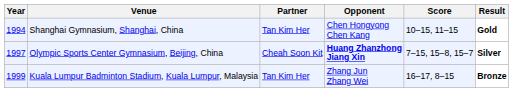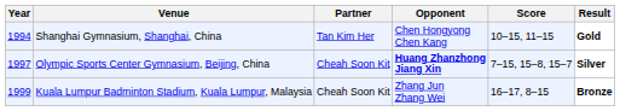 <table class="sortable wikitable" style="font-size: 90%;">
 <tr>
 <th>Year</th>
 <th>Venue</th>
 <th>Partner</th>
 <th>Opponent</th>
 <th>Score</th>
 <th>Result</th>
 </tr>
 <tr style="background:#ECF2FF">
 <td align="center"><a href='#'>1994</a></td>
 <td align="left">Shanghai Gymnasium, <a href='#'>Shanghai</a>, China</td>
 <td align="left"> <a href='#'>Tan Kim Her</a></td>
 <td align="left"> <a href='#'>Chen Hongyong</a> <br>  <a href='#'>Chen Kang</a></td>
 <td align="left">10–15, 11–15</td>
 <td style="text-align:left; background:white"> <strong>Gold</strong></td>
 </tr>
 <tr style="background:#ECF2FF">
 <td align="center"><a href='#'>1997</a></td>
 <td align="left"><a href='#'>Olympic Sports Center Gymnasium</a>, <a href='#'>Beijing</a>, China</td>
 <td align="left"> <a href='#'>Cheah Soon Kit</a></td>
 <td align="left"><strong> <a href='#'>Huang Zhanzhong</a> <br>  <a href='#'>Jiang Xin</a></strong></td>
 <td align="left">7–15, 15–8, 15–7</td>
 <td style="text-align:left; background:white"> <strong>Silver</strong></td>
 </tr>
 <tr style="background:#ECF2FF">
 <td align="center"><a href='#'>1999</a></td>
 <td align="left"><a href='#'>Kuala Lumpur Badminton Stadium</a>, <a href='#'>Kuala Lumpur</a>, Malaysia</td>
-<td align="left"> <a href='#'>Tan Kim Her</a></td>
+<td align="left"> Cheah Soon Kit</td>
 <td align="left"> <a href='#'>Zhang Jun</a> <br>  <a href='#'>Zhang Wei</a></td>
 <td align="left">16–17, 8–15</td>
 <td style="text-align:left; background:white"> <strong>Bronze</strong></td>
 </tr>
 </table>
